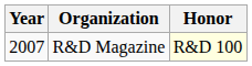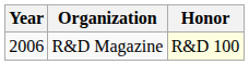 <table class="wikitable">
 <tr>
 <th>Year</th>
 <th>Organization</th>
 <th>Honor</th>
 </tr>
 <tr>
-<td>2007</td>
+<td>2006</td>
 <td>R&D Magazine</td>
 <td style="background: lightyellow;">R&D 100</td>
 </tr>
 </table>
